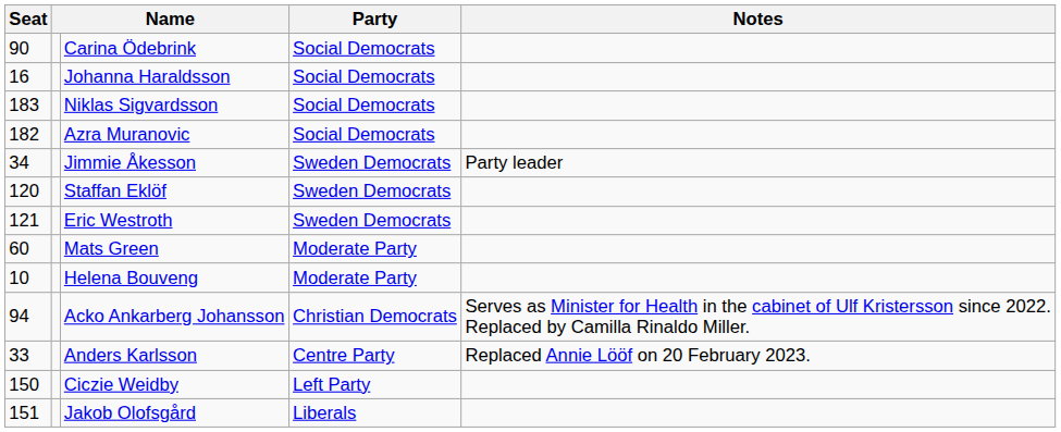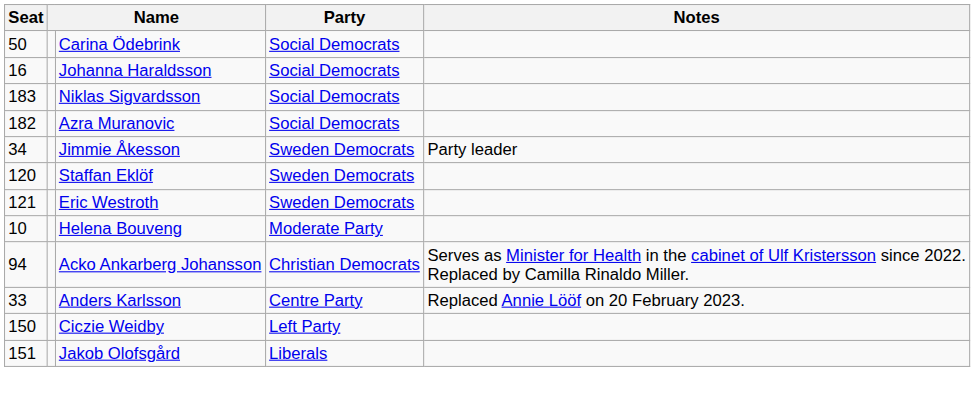 <table class="wikitable">
 <tr>
 <th>Seat</th>
 <th colspan="2">Name</th>
 <th>Party</th>
 <th>Notes</th>
 </tr>
 <tr>
-<td>90</td>
+<td>50</td>
 <td bgcolor=></td>
 <td><a href='#'>Carina Ödebrink</a></td>
 <td><a href='#'>Social Democrats</a></td>
 <td></td>
 </tr>
 <tr>
 <td>16</td>
 <td bgcolor=></td>
 <td><a href='#'>Johanna Haraldsson</a></td>
 <td><a href='#'>Social Democrats</a></td>
 <td></td>
 </tr>
 <tr>
 <td>183</td>
 <td bgcolor=></td>
 <td><a href='#'>Niklas Sigvardsson</a></td>
 <td><a href='#'>Social Democrats</a></td>
 <td></td>
 </tr>
 <tr>
 <td>182</td>
 <td bgcolor=></td>
 <td><a href='#'>Azra Muranovic</a></td>
 <td><a href='#'>Social Democrats</a></td>
 <td></td>
 </tr>
 <tr>
 <td>34</td>
 <td bgcolor=></td>
 <td><a href='#'>Jimmie Åkesson</a></td>
 <td><a href='#'>Sweden Democrats</a></td>
 <td>Party leader</td>
 </tr>
 <tr>
 <td>120</td>
 <td bgcolor=></td>
 <td><a href='#'>Staffan Eklöf</a></td>
 <td><a href='#'>Sweden Democrats</a></td>
 <td></td>
 </tr>
 <tr>
 <td>121</td>
 <td bgcolor=></td>
 <td><a href='#'>Eric Westroth</a></td>
 <td><a href='#'>Sweden Democrats</a></td>
 <td></td>
 </tr>
 <tr>
-<td>60</td>
-<td bgcolor=></td>
-<td><a href='#'>Mats Green</a></td>
-<td><a href='#'>Moderate Party</a></td>
-<td></td>
-</tr>
-<tr>
 <td>10</td>
 <td bgcolor=></td>
 <td><a href='#'>Helena Bouveng</a></td>
 <td><a href='#'>Moderate Party</a></td>
 <td></td>
 </tr>
 <tr>
 <td>94</td>
 <td bgcolor=></td>
 <td><a href='#'>Acko Ankarberg Johansson</a></td>
 <td><a href='#'>Christian Democrats</a></td>
 <td>Serves as <a href='#'>Minister for Health</a> in the <a href='#'>cabinet of Ulf Kristersson</a> since 2022.<br>Replaced by Camilla Rinaldo Miller.</td>
 </tr>
 <tr>
 <td>33</td>
 <td bgcolor=></td>
 <td><a href='#'>Anders Karlsson</a></td>
 <td><a href='#'>Centre Party</a></td>
 <td>Replaced <a href='#'>Annie Lööf</a> on 20 February 2023.</td>
 </tr>
 <tr>
 <td>150</td>
 <td bgcolor=></td>
 <td><a href='#'>Ciczie Weidby</a></td>
 <td><a href='#'>Left Party</a></td>
 <td></td>
 </tr>
 <tr>
 <td>151</td>
 <td bgcolor=></td>
 <td><a href='#'>Jakob Olofsgård</a></td>
 <td><a href='#'>Liberals</a></td>
 <td></td>
 </tr>
 </table>
